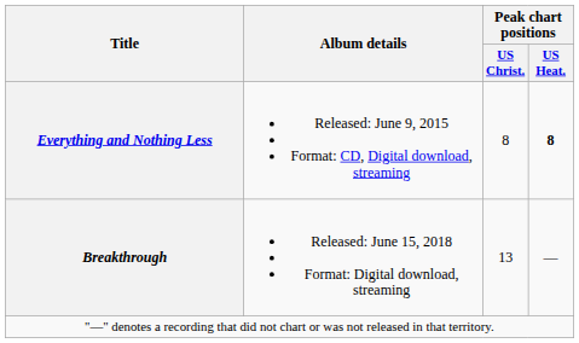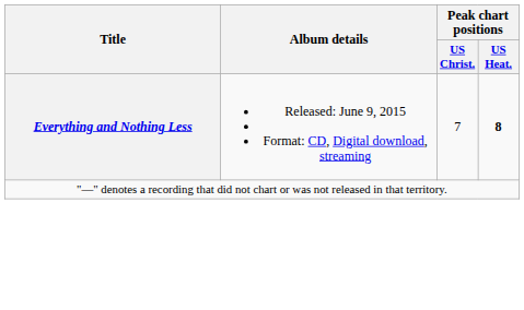 <table class="wikitable plainrowheaders" style="text-align:center;">
 <tr>
 <th scope="col" rowspan="2" style="width:16em;">Title</th>
 <th scope="col" rowspan="2" style="width:16em;">Album details</th>
 <th scope="col" colspan="2">Peak chart positions</th>
 </tr>
 <tr>
 <th style="width:3em; font-size:90%"><a href='#'>US<br>Christ.</a><br></th>
 <th style="width:3em; font-size:90%"><a href='#'>US<br>Heat.</a><br></th>
 </tr>
 <tr>
 <th scope="row"><em><a href='#'>Everything and Nothing Less</a></em></th>
 <td><br><ul><li>Released: June 9, 2015</li><li></li><li>Format: <a href='#'>CD</a>, <a href='#'>Digital download</a>, <a href='#'>streaming</a></li></ul></td>
-<td>8</td>
+<td>7</td>
 <td><strong>8</strong></td>
-</tr>
-<tr>
-<th scope="row"><em>Breakthrough</em></th>
-<td><br><ul><li>Released: June 15, 2018</li><li></li><li>Format: Digital download, streaming</li></ul></td>
-<td>13</td>
-<td>—</td>
 </tr>
 <tr>
 <td colspan="4" style="font-size:90%">"—" denotes a recording that did not chart or was not released in that territory.</td>
 </tr>
 </table>
